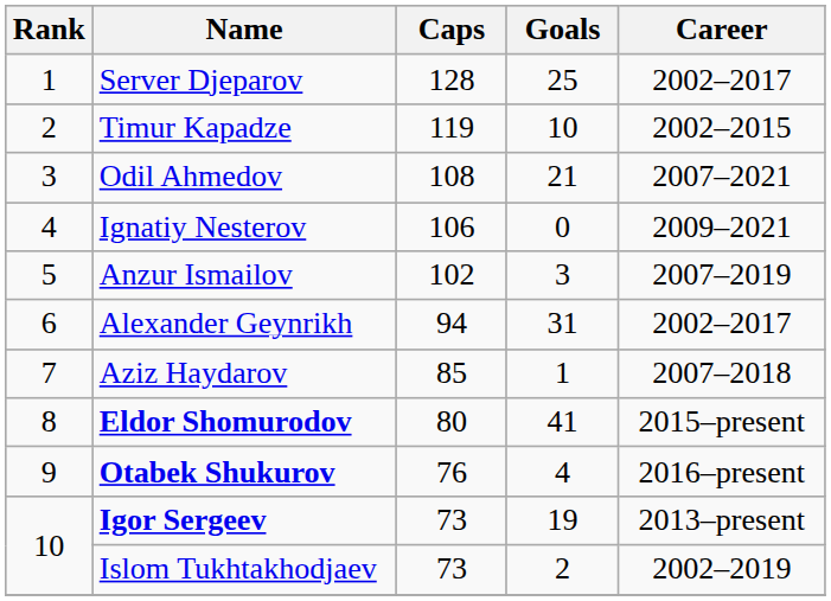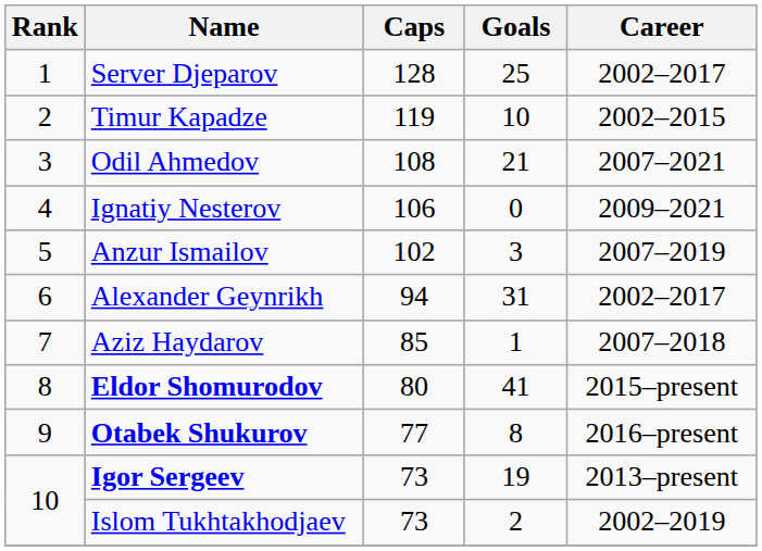 <table class="wikitable sortable" style="text-align: center">
 <tr>
 <th width=30>Rank</th>
 <th width=150>Name</th>
 <th width=50>Caps</th>
 <th width=50>Goals</th>
 <th width=100>Career</th>
 </tr>
 <tr>
 <td>1</td>
 <td align=left><a href='#'>Server Djeparov</a></td>
 <td>128</td>
 <td>25</td>
 <td>2002–2017</td>
 </tr>
 <tr>
 <td>2</td>
 <td align=left><a href='#'>Timur Kapadze</a></td>
 <td>119</td>
 <td>10</td>
 <td>2002–2015</td>
 </tr>
 <tr>
 <td>3</td>
 <td align=left><a href='#'>Odil Ahmedov</a></td>
 <td>108</td>
 <td>21</td>
 <td>2007–2021</td>
 </tr>
 <tr>
 <td>4</td>
 <td align=left><a href='#'>Ignatiy Nesterov</a></td>
 <td>106</td>
 <td>0</td>
 <td>2009–2021</td>
 </tr>
 <tr>
 <td>5</td>
 <td align=left><a href='#'>Anzur Ismailov</a></td>
 <td>102</td>
 <td>3</td>
 <td>2007–2019</td>
 </tr>
 <tr>
 <td>6</td>
 <td align=left><a href='#'>Alexander Geynrikh</a></td>
 <td>94</td>
 <td>31</td>
 <td>2002–2017</td>
 </tr>
 <tr>
 <td>7</td>
 <td align=left><a href='#'>Aziz Haydarov</a></td>
 <td>85</td>
 <td>1</td>
 <td>2007–2018</td>
 </tr>
 <tr>
 <td>8</td>
 <td align=left><strong><a href='#'>Eldor Shomurodov</a></strong></td>
 <td>80</td>
 <td>41</td>
 <td>2015–present</td>
 </tr>
 <tr>
 <td>9</td>
 <td align=left><strong><a href='#'>Otabek Shukurov</a></strong></td>
-<td>76</td>
-<td>4</td>
+<td>77</td>
+<td>8</td>
 <td>2016–present</td>
 </tr>
 <tr>
 <td rowspan=2>10</td>
 <td align=left><strong><a href='#'>Igor Sergeev</a></strong></td>
 <td>73</td>
 <td>19</td>
 <td>2013–present</td>
 </tr>
 <tr>
 <td align=left><a href='#'>Islom Tukhtakhodjaev</a></td>
 <td>73</td>
 <td>2</td>
 <td>2002–2019</td>
 </tr>
 <tr>
 </tr>
 </table>
